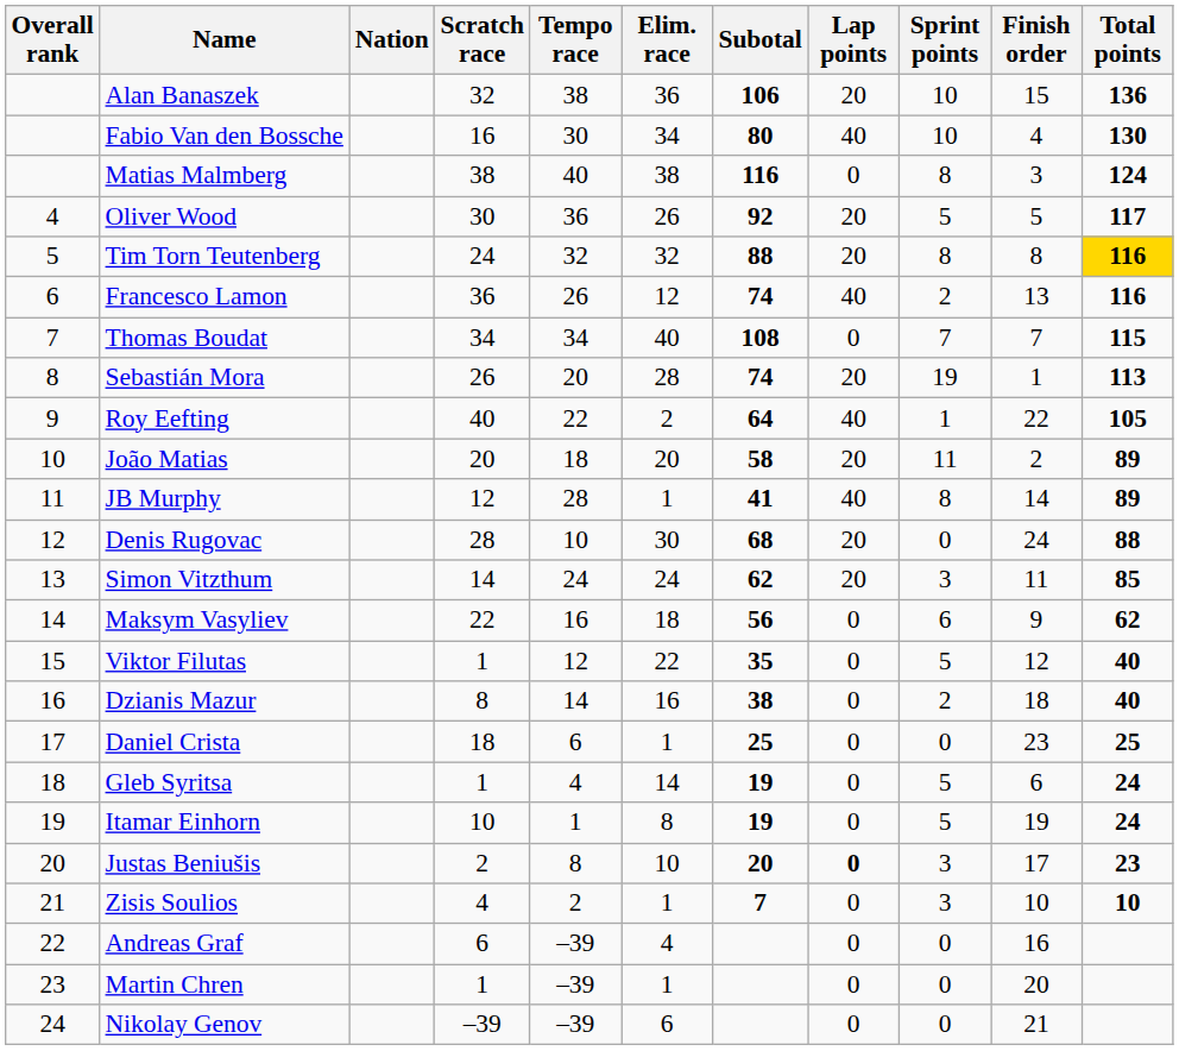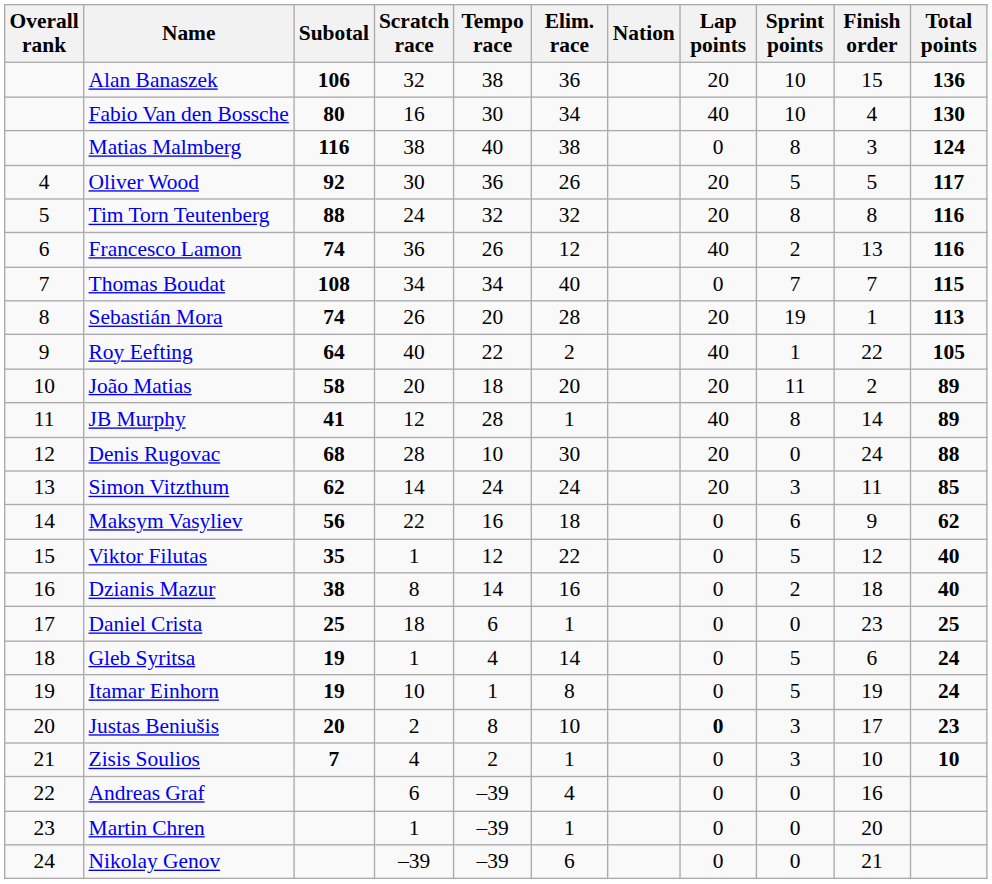 <table class="wikitable sortable" style="text-align:center">
 <tr>
 <th width=50>Overall rank</th>
 <th>Name</th>
-<th>Nation</th>
+<th width=50>Subotal</th>
 <th width=50>Scratch race</th>
 <th width=50>Tempo race</th>
 <th width=50>Elim. race</th>
-<th width=50>Subotal</th>
+<th>Nation</th>
 <th width=50>Lap points</th>
 <th width=50>Sprint points</th>
 <th width=50>Finish order</th>
 <th width=50>Total points</th>
 </tr>
 <tr>
 <td></td>
 <td align=left><a href='#'>Alan Banaszek</a></td>
-<td align=left></td>
+<td><strong>106</strong></td>
 <td>32</td>
 <td>38</td>
 <td>36</td>
-<td><strong>106</strong></td>
+<td align=left></td>
 <td>20</td>
 <td>10</td>
 <td>15</td>
 <td><strong>136</strong></td>
 </tr>
 <tr>
 <td></td>
 <td align=left><a href='#'>Fabio Van den Bossche</a></td>
-<td align=left></td>
+<td><strong>80</strong></td>
 <td>16</td>
 <td>30</td>
 <td>34</td>
-<td><strong>80</strong></td>
+<td align=left></td>
 <td>40</td>
 <td>10</td>
 <td>4</td>
 <td><strong>130</strong></td>
 </tr>
 <tr>
 <td></td>
 <td align=left><a href='#'>Matias Malmberg</a></td>
-<td align=left></td>
+<td><strong>116</strong></td>
 <td>38</td>
 <td>40</td>
 <td>38</td>
-<td><strong>116</strong></td>
+<td align=left></td>
 <td>0</td>
 <td>8</td>
 <td>3</td>
 <td><strong>124</strong></td>
 </tr>
 <tr>
 <td>4</td>
 <td align=left><a href='#'>Oliver Wood</a></td>
-<td align=left></td>
+<td><strong>92</strong></td>
 <td>30</td>
 <td>36</td>
 <td>26</td>
-<td><strong>92</strong></td>
+<td align=left></td>
 <td>20</td>
 <td>5</td>
 <td>5</td>
 <td><strong>117</strong></td>
 </tr>
 <tr>
 <td>5</td>
 <td align=left><a href='#'>Tim Torn Teutenberg</a></td>
-<td align=left></td>
+<td><strong>88</strong></td>
 <td>24</td>
 <td>32</td>
 <td>32</td>
-<td><strong>88</strong></td>
+<td align=left></td>
 <td>20</td>
 <td>8</td>
 <td>8</td>
-<td style="background: gold;"><strong>116</strong></td>
+<td><strong>116</strong></td>
 </tr>
 <tr>
 <td>6</td>
 <td align=left><a href='#'>Francesco Lamon</a></td>
-<td align=left></td>
+<td><strong>74</strong></td>
 <td>36</td>
 <td>26</td>
 <td>12</td>
-<td><strong>74</strong></td>
+<td align=left></td>
 <td>40</td>
 <td>2</td>
 <td>13</td>
 <td><strong>116</strong></td>
 </tr>
 <tr>
 <td>7</td>
 <td align=left><a href='#'>Thomas Boudat</a></td>
-<td align=left></td>
+<td><strong>108</strong></td>
 <td>34</td>
 <td>34</td>
 <td>40</td>
-<td><strong>108</strong></td>
+<td align=left></td>
 <td>0</td>
 <td>7</td>
 <td>7</td>
 <td><strong>115</strong></td>
 </tr>
 <tr>
 <td>8</td>
 <td align=left><a href='#'>Sebastián Mora</a></td>
-<td align=left></td>
+<td><strong>74</strong></td>
 <td>26</td>
 <td>20</td>
 <td>28</td>
-<td><strong>74</strong></td>
+<td align=left></td>
 <td>20</td>
 <td>19</td>
 <td>1</td>
 <td><strong>113</strong></td>
 </tr>
 <tr>
 <td>9</td>
 <td align=left><a href='#'>Roy Eefting</a></td>
-<td align=left></td>
+<td><strong>64</strong></td>
 <td>40</td>
 <td>22</td>
 <td>2</td>
-<td><strong>64</strong></td>
+<td align=left></td>
 <td>40</td>
 <td>1</td>
 <td>22</td>
 <td><strong>105</strong></td>
 </tr>
 <tr>
 <td>10</td>
 <td align=left><a href='#'>João Matias</a></td>
-<td align=left></td>
+<td><strong>58</strong></td>
 <td>20</td>
 <td>18</td>
 <td>20</td>
-<td><strong>58</strong></td>
+<td align=left></td>
 <td>20</td>
 <td>11</td>
 <td>2</td>
 <td><strong>89</strong></td>
 </tr>
 <tr>
 <td>11</td>
 <td align=left><a href='#'>JB Murphy</a></td>
-<td align=left></td>
+<td><strong>41</strong></td>
 <td>12</td>
 <td>28</td>
 <td>1</td>
-<td><strong>41</strong></td>
+<td align=left></td>
 <td>40</td>
 <td>8</td>
 <td>14</td>
 <td><strong>89</strong></td>
 </tr>
 <tr>
 <td>12</td>
 <td align=left><a href='#'>Denis Rugovac</a></td>
-<td align=left></td>
+<td><strong>68</strong></td>
 <td>28</td>
 <td>10</td>
 <td>30</td>
-<td><strong>68</strong></td>
+<td align=left></td>
 <td>20</td>
 <td>0</td>
 <td>24</td>
 <td><strong>88</strong></td>
 </tr>
 <tr>
 <td>13</td>
 <td align=left><a href='#'>Simon Vitzthum</a></td>
-<td align=left></td>
+<td><strong>62</strong></td>
 <td>14</td>
 <td>24</td>
 <td>24</td>
-<td><strong>62</strong></td>
+<td align=left></td>
 <td>20</td>
 <td>3</td>
 <td>11</td>
 <td><strong>85</strong></td>
 </tr>
 <tr>
 <td>14</td>
 <td align=left><a href='#'>Maksym Vasyliev</a></td>
-<td align=left></td>
+<td><strong>56</strong></td>
 <td>22</td>
 <td>16</td>
 <td>18</td>
-<td><strong>56</strong></td>
+<td align=left></td>
 <td>0</td>
 <td>6</td>
 <td>9</td>
 <td><strong>62</strong></td>
 </tr>
 <tr>
 <td>15</td>
 <td align=left><a href='#'>Viktor Filutas</a></td>
-<td align=left></td>
+<td><strong>35</strong></td>
 <td>1</td>
 <td>12</td>
 <td>22</td>
-<td><strong>35</strong></td>
+<td align=left></td>
 <td>0</td>
 <td>5</td>
 <td>12</td>
 <td><strong>40</strong></td>
 </tr>
 <tr>
 <td>16</td>
 <td align=left><a href='#'>Dzianis Mazur</a></td>
-<td align=left></td>
+<td><strong>38</strong></td>
 <td>8</td>
 <td>14</td>
 <td>16</td>
-<td><strong>38</strong></td>
+<td align=left></td>
 <td>0</td>
 <td>2</td>
 <td>18</td>
 <td><strong>40</strong></td>
 </tr>
 <tr>
 <td>17</td>
 <td align=left><a href='#'>Daniel Crista</a></td>
-<td align=left></td>
+<td><strong>25</strong></td>
 <td>18</td>
 <td>6</td>
 <td>1</td>
-<td><strong>25</strong></td>
+<td align=left></td>
 <td>0</td>
 <td>0</td>
 <td>23</td>
 <td><strong>25</strong></td>
 </tr>
 <tr>
 <td>18</td>
 <td align=left><a href='#'>Gleb Syritsa</a></td>
-<td align=left></td>
+<td><strong>19</strong></td>
 <td>1</td>
 <td>4</td>
 <td>14</td>
-<td><strong>19</strong></td>
+<td align=left></td>
 <td>0</td>
 <td>5</td>
 <td>6</td>
 <td><strong>24</strong></td>
 </tr>
 <tr>
 <td>19</td>
 <td align=left><a href='#'>Itamar Einhorn</a></td>
-<td align=left></td>
+<td><strong>19</strong></td>
 <td>10</td>
 <td>1</td>
 <td>8</td>
-<td><strong>19</strong></td>
+<td align=left></td>
 <td>0</td>
 <td>5</td>
 <td>19</td>
 <td><strong>24</strong></td>
 </tr>
 <tr>
 <td>20</td>
 <td align=left><a href='#'>Justas Beniušis</a></td>
-<td align=left></td>
+<td><strong>20</strong></td>
 <td>2</td>
 <td>8</td>
 <td>10</td>
-<td><strong>20</strong></td>
+<td align=left></td>
 <td><strong>0</strong></td>
 <td>3</td>
 <td>17</td>
 <td><strong>23</strong></td>
 </tr>
 <tr>
 <td>21</td>
 <td align=left><a href='#'>Zisis Soulios</a></td>
-<td align=left></td>
+<td><strong>7</strong></td>
 <td>4</td>
 <td>2</td>
 <td>1</td>
-<td><strong>7</strong></td>
+<td align=left></td>
 <td>0</td>
 <td>3</td>
 <td>10</td>
 <td><strong>10</strong></td>
 </tr>
 <tr>
 <td>22</td>
 <td align=left><a href='#'>Andreas Graf</a></td>
-<td align=left></td>
+<td><strong></strong></td>
 <td>6</td>
 <td>–39</td>
 <td>4</td>
-<td><strong></strong></td>
+<td align=left></td>
 <td>0</td>
 <td>0</td>
 <td>16</td>
 <td><strong></strong></td>
 </tr>
 <tr>
 <td>23</td>
 <td align=left><a href='#'>Martin Chren</a></td>
-<td align=left></td>
+<td><strong></strong></td>
 <td>1</td>
 <td>–39</td>
 <td>1</td>
-<td><strong></strong></td>
+<td align=left></td>
 <td>0</td>
 <td>0</td>
 <td>20</td>
 <td><strong></strong></td>
 </tr>
 <tr>
 <td>24</td>
 <td align=left><a href='#'>Nikolay Genov</a></td>
-<td align=left></td>
+<td><strong></strong></td>
 <td>–39</td>
 <td>–39</td>
 <td>6</td>
-<td><strong></strong></td>
+<td align=left></td>
 <td>0</td>
 <td>0</td>
 <td>21</td>
 <td><strong></strong></td>
 </tr>
 </table>
